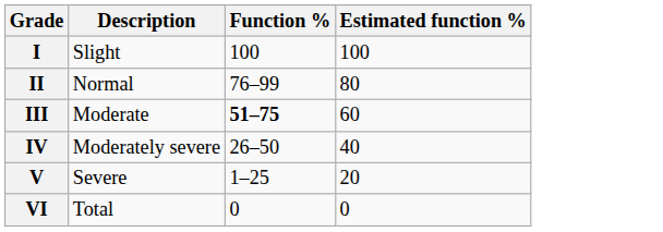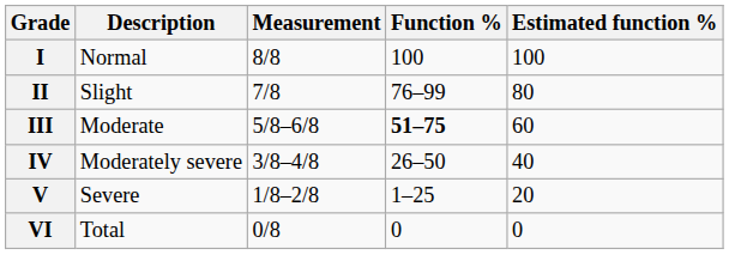 <table class="wikitable">
 <tr>
 <th>Grade</th>
 <th>Description</th>
+<th>Measurement</th>
 <th>Function %</th>
 <th>Estimated function %</th>
 </tr>
 <tr>
 <th>I</th>
-<td>Slight</td>
+<td>Normal</td>
+<td>8/8</td>
 <td>100</td>
 <td>100</td>
 </tr>
 <tr>
 <th>II</th>
-<td>Normal</td>
+<td>Slight</td>
+<td>7/8</td>
 <td>76–99</td>
 <td>80</td>
 </tr>
 <tr>
 <th>III</th>
 <td>Moderate</td>
+<td>5/8–6/8</td>
 <td><strong>51–75</strong></td>
 <td>60</td>
 </tr>
 <tr>
 <th>IV</th>
 <td>Moderately severe</td>
+<td>3/8–4/8</td>
 <td>26–50</td>
 <td>40</td>
 </tr>
 <tr>
 <th>V</th>
 <td>Severe</td>
+<td>1/8–2/8</td>
 <td>1–25</td>
 <td>20</td>
 </tr>
 <tr>
 <th>VI</th>
 <td>Total</td>
+<td>0/8</td>
 <td>0</td>
 <td>0</td>
 </tr>
 </table>
